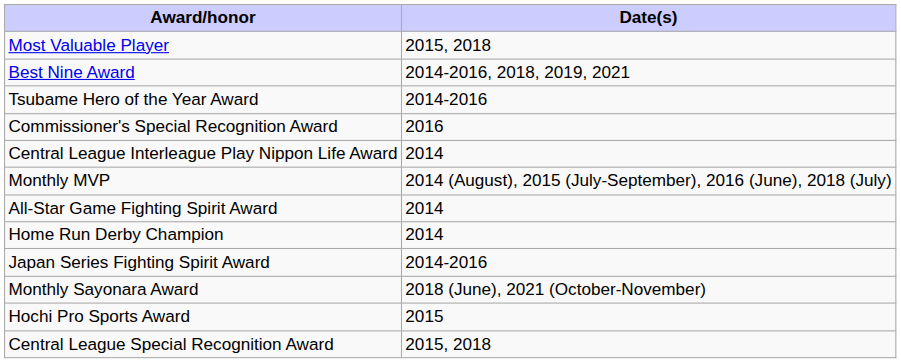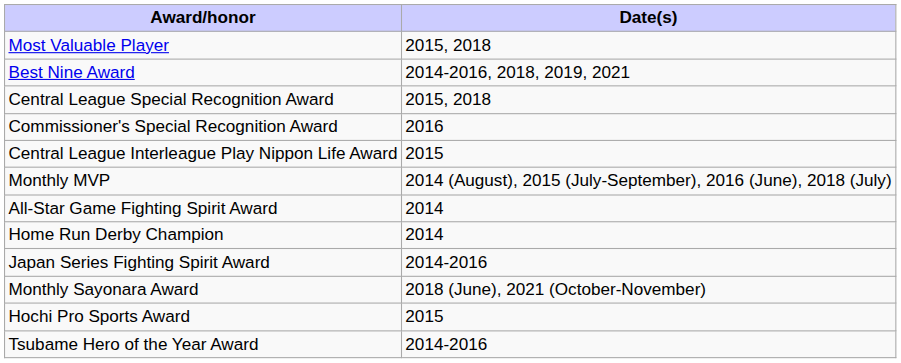 <table class="wikitable sortable">
 <tr>
 <th style="background:#ccf;">Award/honor</th>
 <th style="background:#ccf;">Date(s)</th>
 </tr>
 <tr>
 <td><a href='#'>Most Valuable Player</a></td>
 <td>2015, 2018</td>
 </tr>
 <tr>
 <td><a href='#'>Best Nine Award</a></td>
 <td>2014-2016, 2018, 2019, 2021</td>
 </tr>
 <tr>
-<td>Tsubame Hero of the Year Award</td>
-<td>2014-2016</td>
+<td>Central League Special Recognition Award</td>
+<td>2015, 2018</td>
 </tr>
 <tr>
 <td>Commissioner's Special Recognition Award</td>
 <td>2016</td>
 </tr>
 <tr>
 <td>Central League Interleague Play Nippon Life Award</td>
-<td>2014</td>
+<td>2015</td>
 </tr>
 <tr>
 <td>Monthly MVP</td>
 <td>2014 (August), 2015 (July-September), 2016 (June), 2018 (July)</td>
 </tr>
 <tr>
 <td>All-Star Game Fighting Spirit Award</td>
 <td>2014</td>
 </tr>
 <tr>
 <td>Home Run Derby Champion</td>
 <td>2014</td>
 </tr>
 <tr>
 <td>Japan Series Fighting Spirit Award</td>
 <td>2014-2016</td>
 </tr>
 <tr>
 <td>Monthly Sayonara Award</td>
 <td>2018 (June), 2021 (October-November)</td>
 </tr>
 <tr>
 <td>Hochi Pro Sports Award</td>
 <td>2015</td>
 </tr>
 <tr>
-<td>Central League Special Recognition Award</td>
-<td>2015, 2018</td>
+<td>Tsubame Hero of the Year Award</td>
+<td>2014-2016</td>
 </tr>
 </table>
